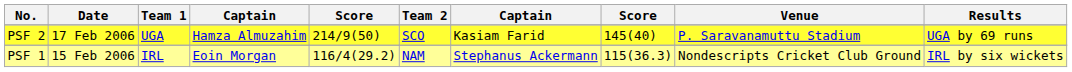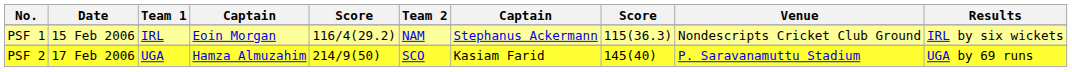 <table class="wikitable">
 <tr>
 <th>No.</th>
 <th>Date</th>
 <th>Team 1</th>
 <th>Captain</th>
 <th>Score</th>
 <th>Team 2</th>
 <th>Captain</th>
 <th>Score</th>
 <th>Venue</th>
 <th>Results</th>
 </tr>
 <tr>
 </tr>
+<tr bgcolor="FFFF99">
+<td>PSF 1</td>
+<td>15 Feb 2006</td>
+<td><a href='#'>IRL</a></td>
+<td><a href='#'>Eoin Morgan</a></td>
+<td>116/4(29.2)</td>
+<td><a href='#'>NAM</a></td>
+<td><a href='#'>Stephanus Ackermann</a></td>
+<td>115(36.3)</td>
+<td>Nondescripts Cricket Club Ground</td>
+<td><a href='#'>IRL</a> by six wickets</td>
+</tr>
+<tr>
+</tr>
 <tr bgcolor="FFFF33">
 <td>PSF 2</td>
 <td>17 Feb 2006</td>
 <td><a href='#'>UGA</a></td>
 <td><a href='#'>Hamza Almuzahim</a></td>
 <td>214/9(50)</td>
 <td><a href='#'>SCO</a></td>
 <td>Kasiam Farid</td>
 <td>145(40)</td>
 <td><a href='#'>P. Saravanamuttu Stadium</a></td>
 <td><a href='#'>UGA</a> by 69 runs</td>
 </tr>
-<tr>
-</tr>
-<tr bgcolor="FFFF99">
-<td>PSF 1</td>
-<td>15 Feb 2006</td>
-<td><a href='#'>IRL</a></td>
-<td><a href='#'>Eoin Morgan</a></td>
-<td>116/4(29.2)</td>
-<td><a href='#'>NAM</a></td>
-<td><a href='#'>Stephanus Ackermann</a></td>
-<td>115(36.3)</td>
-<td>Nondescripts Cricket Club Ground</td>
-<td><a href='#'>IRL</a> by six wickets</td>
-</tr>
 </table>
